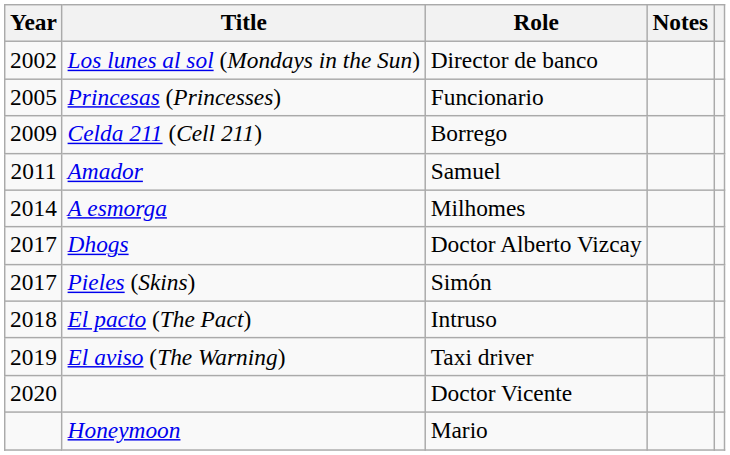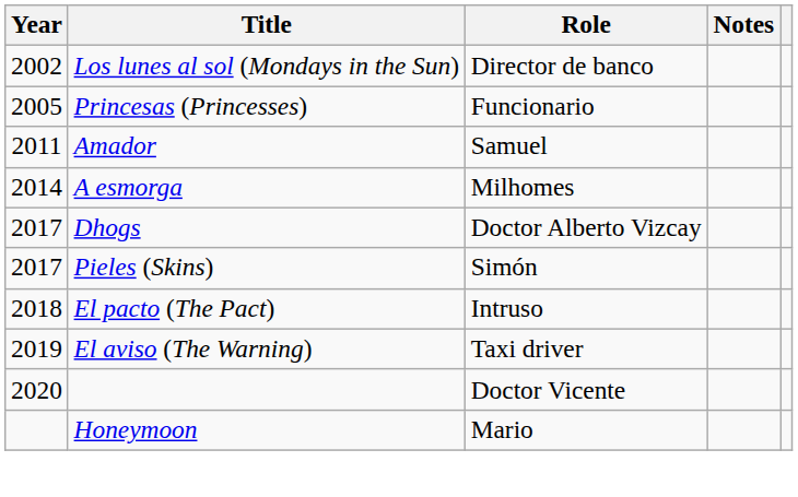 <table class="wikitable sortable">
 <tr>
 <th>Year</th>
 <th>Title</th>
 <th>Role</th>
 <th class="unsortable">Notes</th>
 <th></th>
 </tr>
 <tr>
 <td align = "center">2002</td>
 <td><em><a href='#'>Los lunes al sol</a></em> (<em>Mondays in the Sun</em>)</td>
 <td>Director de banco</td>
 <td></td>
 <td align = "center"></td>
 </tr>
 <tr>
 <td align = "center">2005</td>
 <td><em><a href='#'>Princesas</a></em> (<em>Princesses</em>)</td>
 <td>Funcionario</td>
-<td></td>
-<td align = "center"></td>
-</tr>
-<tr>
-<td align = "center">2009</td>
-<td><em><a href='#'>Celda 211</a></em> (<em>Cell 211</em>)</td>
-<td>Borrego</td>
 <td></td>
 <td align = "center"></td>
 </tr>
 <tr>
 <td align = "center">2011</td>
 <td><em><a href='#'>Amador</a></em></td>
 <td>Samuel</td>
 <td></td>
 <td align = "center"></td>
 </tr>
 <tr>
 <td align = "center">2014</td>
 <td><em><a href='#'>A esmorga</a></em></td>
 <td>Milhomes</td>
 <td></td>
 <td align = "center"></td>
 </tr>
 <tr>
 <td align = "center">2017</td>
 <td><em><a href='#'>Dhogs</a></em></td>
 <td>Doctor Alberto Vizcay</td>
 <td></td>
 <td align = "center"></td>
 </tr>
 <tr>
 <td align = "center">2017</td>
 <td><em><a href='#'>Pieles</a></em> (<em>Skins</em>)</td>
 <td>Simón</td>
 <td></td>
 <td align = "center"></td>
 </tr>
 <tr>
 <td align = "center">2018</td>
 <td><em><a href='#'>El pacto</a></em> (<em>The Pact</em>)</td>
 <td>Intruso</td>
 <td></td>
 <td align = "center"></td>
 </tr>
 <tr>
 <td align = "center">2019</td>
 <td><em><a href='#'>El aviso</a></em> (<em>The Warning</em>)</td>
 <td>Taxi driver</td>
 <td></td>
 <td align = "center"></td>
 </tr>
 <tr>
 <td align = "center">2020</td>
 <td><em></em></td>
 <td>Doctor Vicente</td>
 <td></td>
 <td align = "center"></td>
 </tr>
 <tr>
 <td></td>
 <td><em><a href='#'>Honeymoon</a></em></td>
 <td>Mario</td>
 <td></td>
 <td></td>
 </tr>
 </table>
